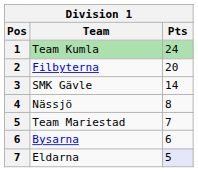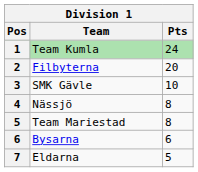 <table class="wikitable">
 <tr>
 <th colspan="3">Division 1</th>
 </tr>
 <tr>
 <th width=20>Pos</th>
 <th width=150>Team</th>
 <th width=30>Pts</th>
 </tr>
 <tr style="background:#ACE1AF;">
 <th>1</th>
 <td>Team Kumla</td>
 <td>24</td>
 </tr>
 <tr>
 <th>2</th>
 <td><a href='#'>Filbyterna</a></td>
 <td>20</td>
 </tr>
 <tr>
 <th>3</th>
 <td>SMK Gävle</td>
-<td>14</td>
+<td>10</td>
 </tr>
 <tr>
 <th>4</th>
 <td>Nässjö</td>
 <td>8</td>
 </tr>
 <tr>
 <th>5</th>
 <td>Team Mariestad</td>
-<td>7</td>
+<td>8</td>
 </tr>
 <tr>
 <th>6</th>
 <td><a href='#'>Bysarna</a></td>
 <td>6</td>
 </tr>
 <tr>
 <th>7</th>
 <td>Eldarna</td>
-<td style="background: lavender;">5</td>
+<td>5</td>
 </tr>
 </table>
